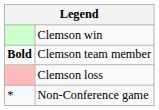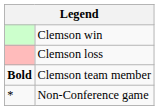 <table class="wikitable" style="font-size:90%">
 <tr>
 <th colspan=2>Legend</th>
 </tr>
 <tr>
 <td style="background:#ccffcc;"> </td>
 <td>Clemson win</td>
 </tr>
 <tr>
+<td style="background:#ffbbbb;"> </td>
+<td>Clemson loss</td>
+</tr>
+<tr>
 <td><strong>Bold</strong></td>
 <td>Clemson team member</td>
-</tr>
-<tr>
-<td style="background:#ffbbbb;"> </td>
-<td>Clemson loss</td>
 </tr>
 <tr>
 <td>*</td>
 <td>Non-Conference game</td>
 </tr>
 </table>
